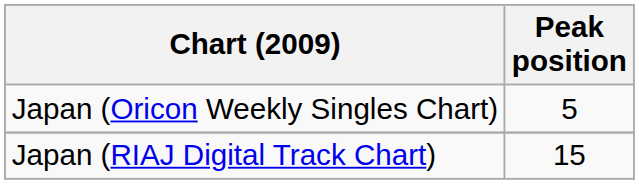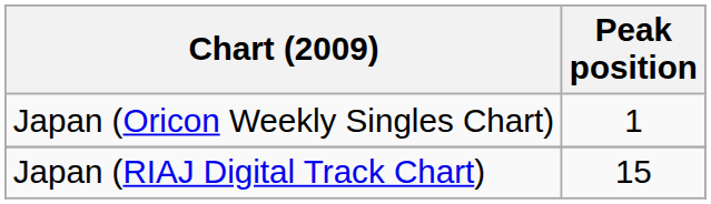 <table class="wikitable sortable" border="1">
 <tr>
 <th>Chart (2009)</th>
 <th>Peak<br>position</th>
 </tr>
 <tr>
 <td>Japan (<a href='#'>Oricon</a> Weekly Singles Chart)</td>
-<td style="text-align:center;">5</td>
+<td style="text-align:center;">1</td>
 </tr>
 <tr>
 </tr>
 <tr>
 <td>Japan (<a href='#'>RIAJ Digital Track Chart</a>)</td>
 <td style="text-align:center;">15</td>
 </tr>
 </table>
